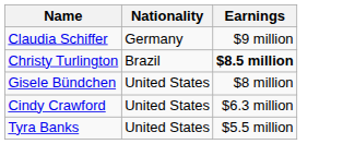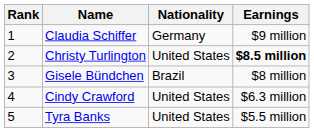 <table class="wikitable sortable" border="0">
 <tr>
+<th scope="col">Rank</th>
 <th scope="col">Name</th>
 <th scope="col">Nationality</th>
 <th scope="col">Earnings</th>
 </tr>
 <tr>
+<td>1</td>
 <td><a href='#'>Claudia Schiffer</a></td>
 <td>Germany</td>
 <td align="right">$9 million</td>
 </tr>
 <tr>
+<td>2</td>
 <td><a href='#'>Christy Turlington</a></td>
-<td>Brazil</td>
+<td>United States</td>
 <td align="right"><strong>$8.5 million</strong></td>
 </tr>
 <tr>
+<td>3</td>
 <td><a href='#'>Gisele Bündchen</a></td>
-<td>United States</td>
+<td>Brazil</td>
 <td align="right">$8 million</td>
 </tr>
 <tr>
+<td>4</td>
 <td><a href='#'>Cindy Crawford</a></td>
 <td>United States</td>
 <td align="right">$6.3 million</td>
 </tr>
 <tr>
+<td>5</td>
 <td><a href='#'>Tyra Banks</a></td>
 <td>United States</td>
 <td align="right">$5.5 million</td>
 </tr>
 </table>
